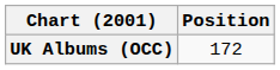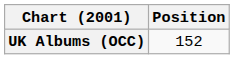 <table class="wikitable plainrowheaders" style="text-align:center">
 <tr>
 <th scope="col">Chart (2001)</th>
 <th scope="col">Position</th>
 </tr>
 <tr>
 <th scope="row">UK Albums (OCC)</th>
-<td>172</td>
+<td>152</td>
 </tr>
 </table>
